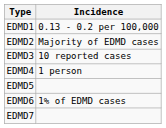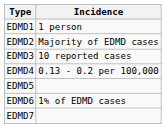 <table class="wikitable sortable">
 <tr>
 <th>Type</th>
 <th>Incidence</th>
 </tr>
 <tr>
 <td>EDMD1</td>
-<td>0.13 - 0.2 per 100,000</td>
+<td>1 person</td>
 </tr>
 <tr>
 <td>EDMD2</td>
 <td>Majority of EDMD cases</td>
 </tr>
 <tr>
 <td>EDMD3</td>
 <td>10 reported cases</td>
 </tr>
 <tr>
 <td>EDMD4</td>
-<td>1 person</td>
+<td>0.13 - 0.2 per 100,000</td>
 </tr>
 <tr>
 <td>EDMD5</td>
 <td></td>
 </tr>
 <tr>
 <td>EDMD6</td>
 <td>1% of EDMD cases</td>
 </tr>
 <tr>
 <td>EDMD7</td>
 <td></td>
 </tr>
 </table>
